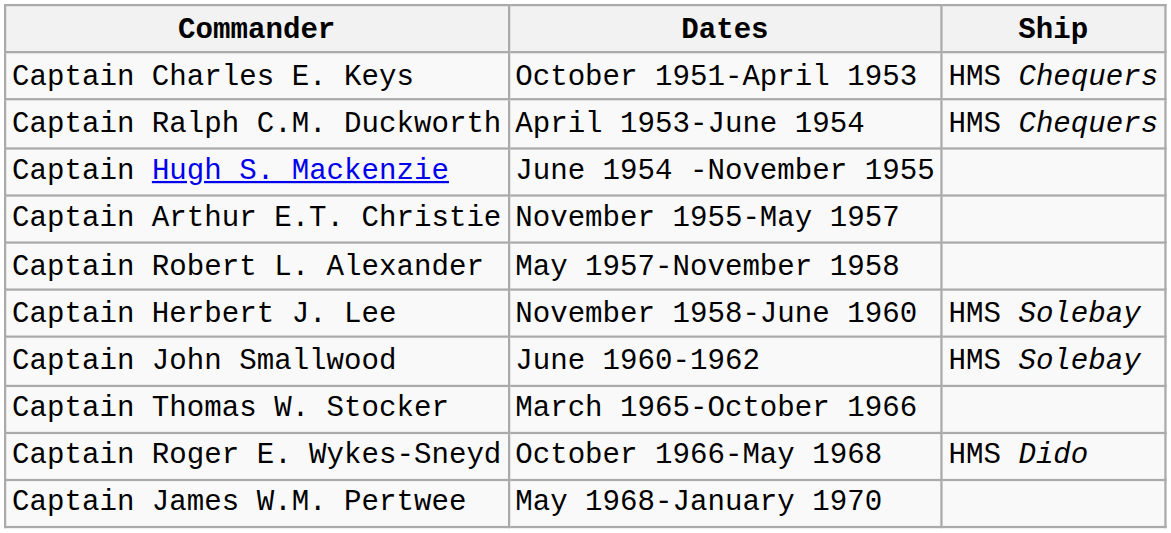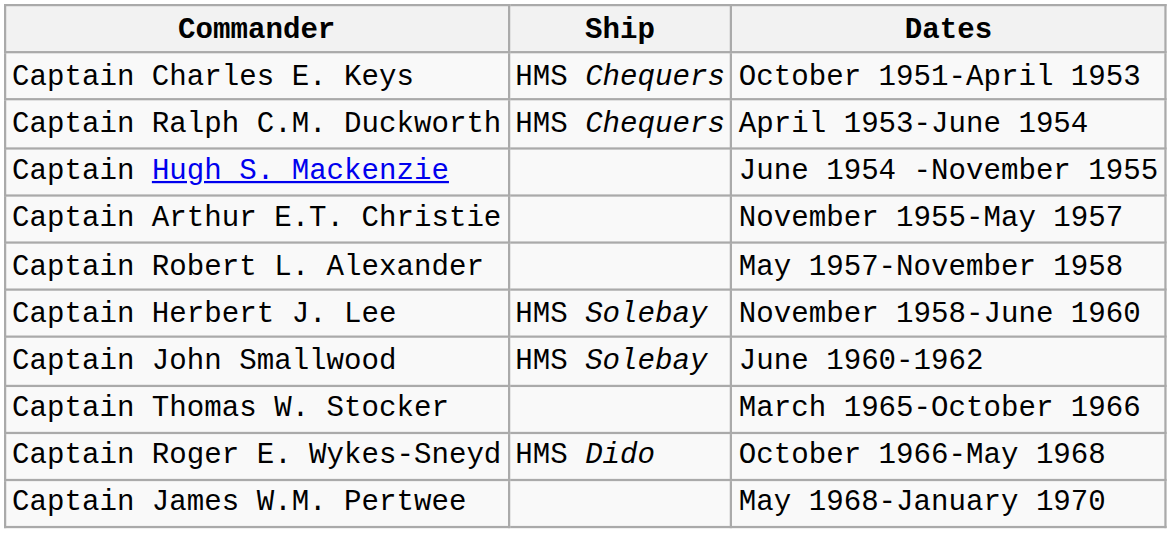 <table class="wikitable">
 <tr>
 <th>Commander</th>
+<th>Ship</th>
 <th>Dates</th>
-<th>Ship</th>
 </tr>
 <tr>
 <td>Captain Charles E. Keys</td>
+<td>HMS <em>Chequers</em></td>
 <td>October 1951-April 1953</td>
-<td>HMS <em>Chequers</em></td>
 </tr>
 <tr>
 <td>Captain Ralph C.M. Duckworth</td>
+<td>HMS <em>Chequers</em></td>
 <td>April 1953-June 1954</td>
-<td>HMS <em>Chequers</em></td>
 </tr>
 <tr>
 <td>Captain <a href='#'>Hugh S. Mackenzie</a></td>
+<td></td>
 <td>June 1954 -November 1955</td>
-<td></td>
 </tr>
 <tr>
 <td>Captain Arthur E.T. Christie</td>
+<td></td>
 <td>November 1955-May 1957</td>
-<td></td>
 </tr>
 <tr>
 <td>Captain Robert L. Alexander</td>
+<td></td>
 <td>May 1957-November 1958</td>
-<td></td>
 </tr>
 <tr>
 <td>Captain Herbert J. Lee</td>
+<td>HMS <em>Solebay</em></td>
 <td>November 1958-June 1960</td>
-<td>HMS <em>Solebay</em></td>
 </tr>
 <tr>
 <td>Captain John Smallwood</td>
+<td>HMS <em>Solebay</em></td>
 <td>June 1960-1962</td>
-<td>HMS <em>Solebay</em></td>
 </tr>
 <tr>
 <td>Captain Thomas W. Stocker</td>
+<td></td>
 <td>March 1965-October 1966</td>
-<td></td>
 </tr>
 <tr>
 <td>Captain Roger E. Wykes-Sneyd</td>
+<td>HMS <em>Dido</em></td>
 <td>October 1966-May 1968</td>
-<td>HMS <em>Dido</em></td>
 </tr>
 <tr>
 <td>Captain James W.M. Pertwee</td>
+<td></td>
 <td>May 1968-January 1970</td>
-<td></td>
 </tr>
 </table>
